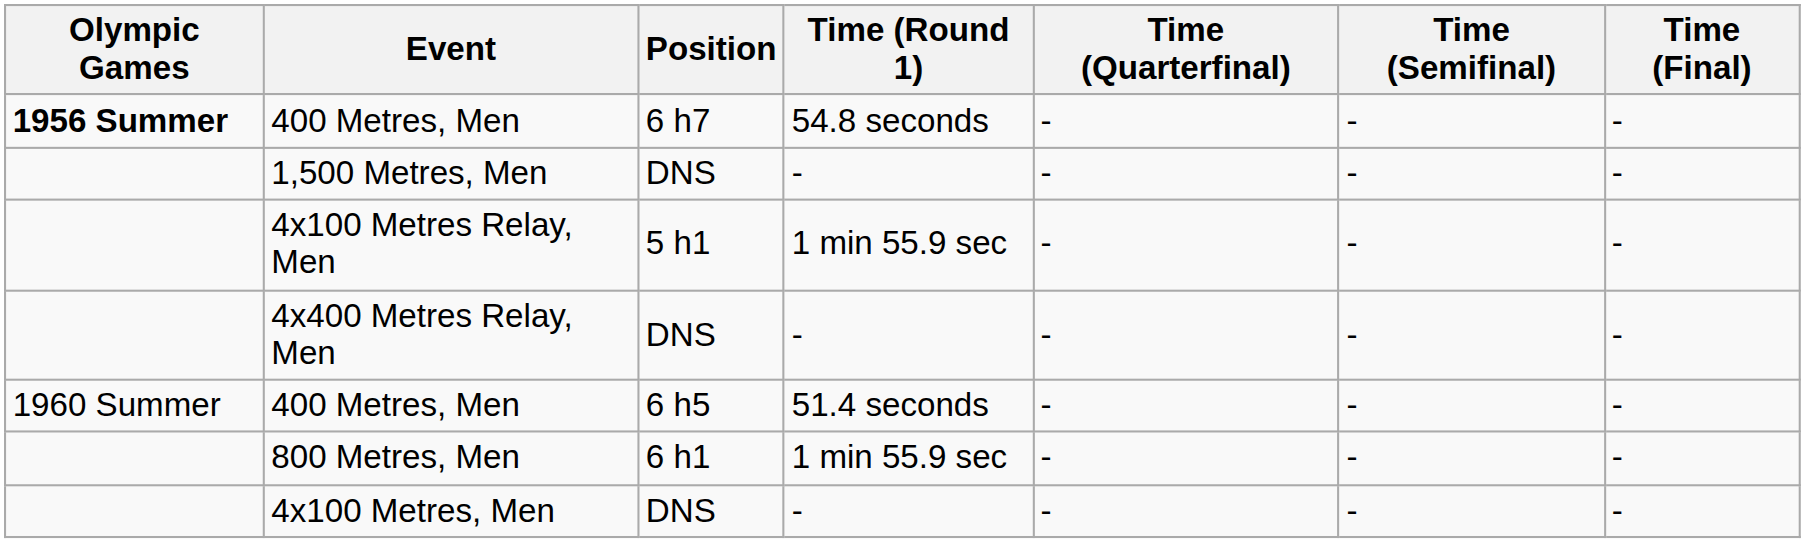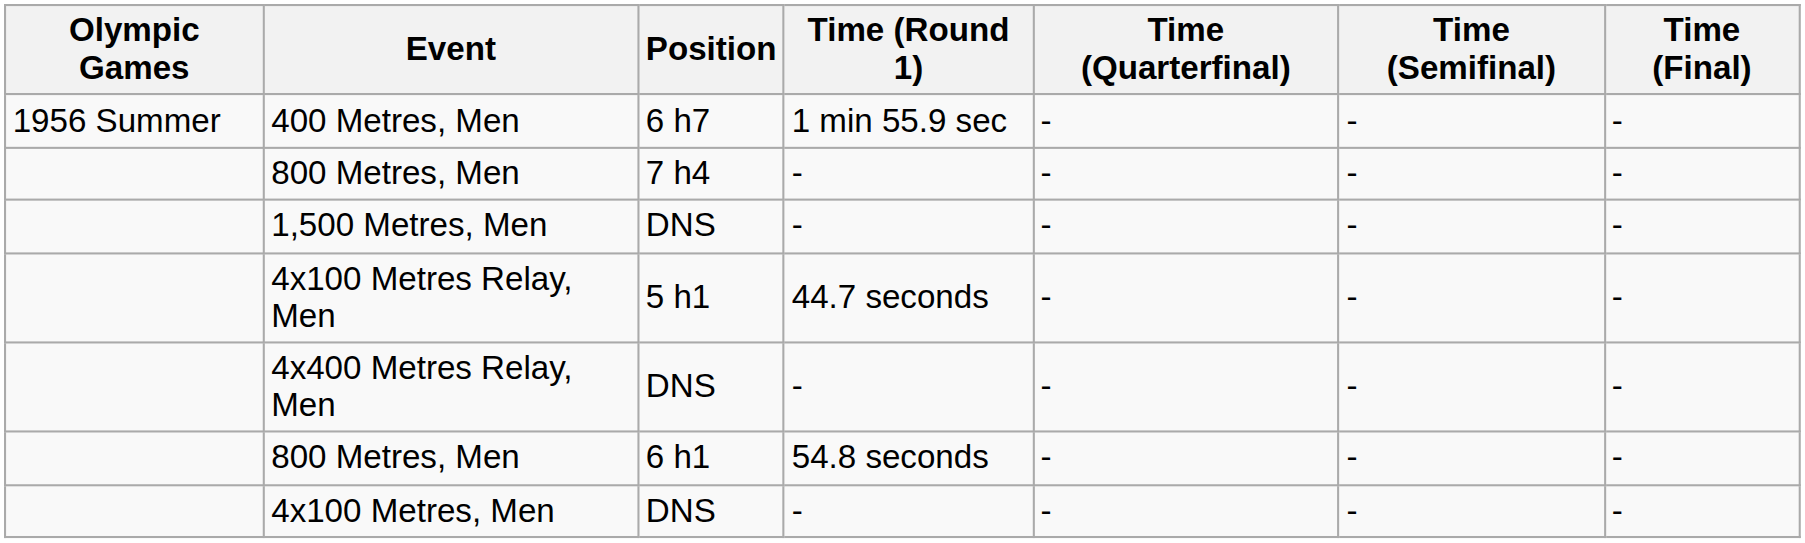 <table class="wikitable">
 <tr>
 <th>Olympic Games</th>
 <th>Event</th>
 <th>Position</th>
 <th>Time (Round 1)</th>
 <th>Time (Quarterfinal)</th>
 <th>Time (Semifinal)</th>
 <th>Time (Final)</th>
 </tr>
 <tr>
-<td><strong>1956 Summer</strong></td>
+<td>1956 Summer</td>
 <td>400 Metres, Men</td>
 <td>6 h7</td>
-<td>54.8 seconds</td>
+<td>1 min 55.9 sec </td>
+<td>-</td>
+<td>-</td>
+<td>-</td>
+</tr>
+<tr>
+<td></td>
+<td>800 Metres, Men</td>
+<td>7 h4</td>
+<td>-</td>
 <td>-</td>
 <td>-</td>
 <td>-</td>
 </tr>
 <tr>
 <td></td>
 <td>1,500 Metres, Men</td>
 <td>DNS</td>
 <td>-</td>
 <td>-</td>
 <td>-</td>
 <td>-</td>
 </tr>
 <tr>
 <td></td>
 <td>4x100 Metres Relay, Men</td>
 <td>5 h1</td>
-<td>1 min 55.9 sec </td>
+<td>44.7 seconds</td>
 <td>-</td>
 <td>-</td>
 <td>-</td>
 </tr>
 <tr>
 <td></td>
 <td>4x400 Metres Relay, Men</td>
 <td>DNS</td>
 <td>-</td>
 <td>-</td>
 <td>-</td>
 <td>-</td>
 </tr>
 <tr>
-<td>1960 Summer</td>
-<td>400 Metres, Men</td>
-<td>6 h5</td>
-<td>51.4 seconds</td>
-<td>-</td>
-<td>-</td>
-<td>-</td>
-</tr>
-<tr>
 <td></td>
 <td>800 Metres, Men</td>
 <td>6 h1</td>
-<td>1 min 55.9 sec </td>
+<td>54.8 seconds</td>
 <td>-</td>
 <td>-</td>
 <td>-</td>
 </tr>
 <tr>
 <td></td>
 <td>4x100 Metres, Men</td>
 <td>DNS</td>
 <td>-</td>
 <td>-</td>
 <td>-</td>
 <td>-</td>
 </tr>
 </table>
